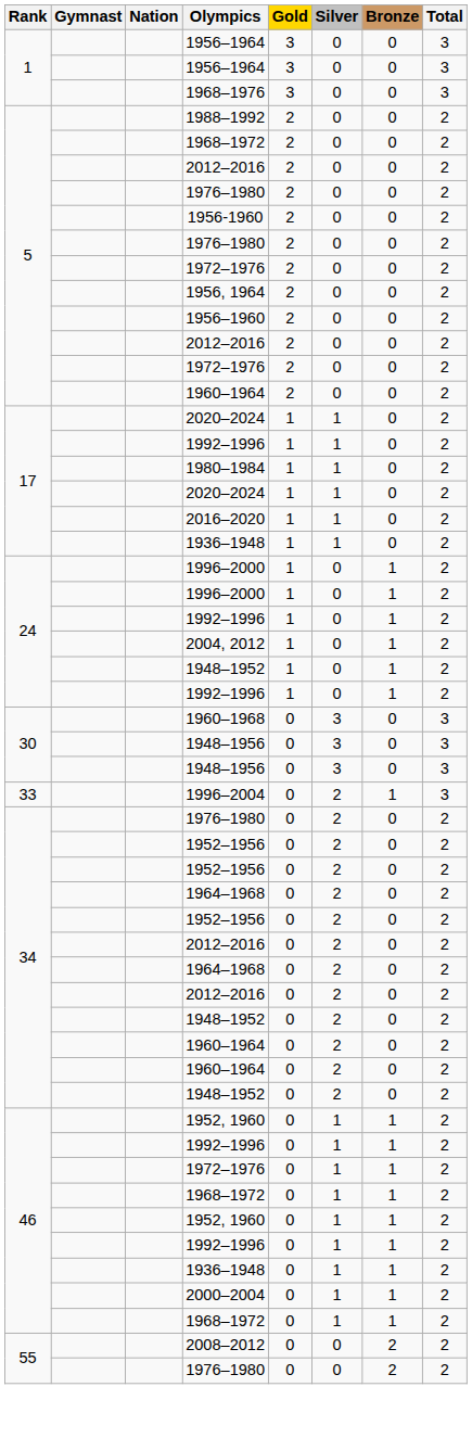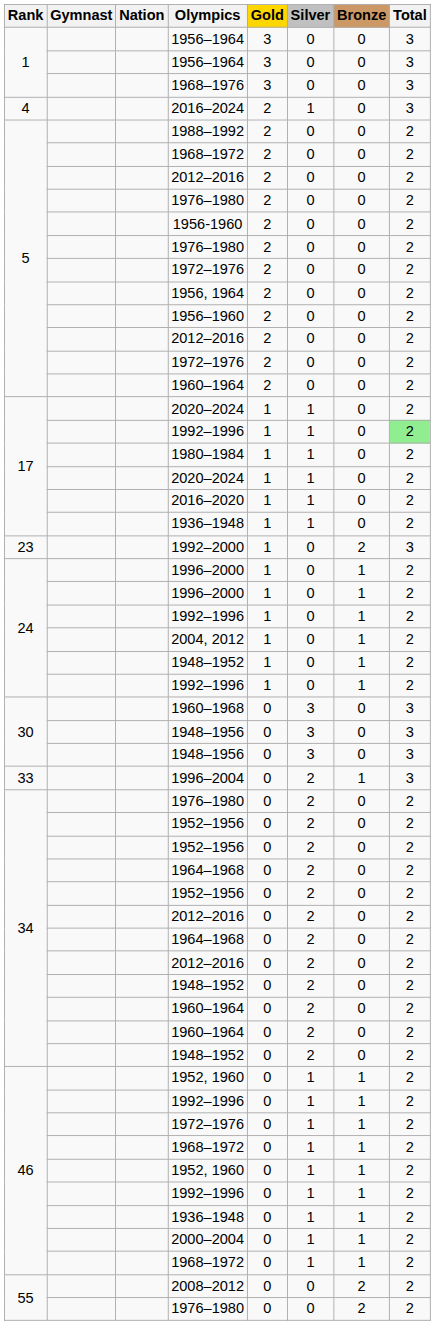 <table class="wikitable sortable" style="text-align:center">
 <tr>
 <th>Rank</th>
 <th>Gymnast</th>
 <th>Nation</th>
 <th>Olympics</th>
 <th style="background-color:gold">Gold</th>
 <th style="background-color:silver">Silver</th>
 <th style="background-color:#cc9966">Bronze</th>
 <th>Total</th>
 </tr>
 <tr>
 <td rowspan="3">1</td>
 <td align=left></td>
 <td></td>
 <td>1956–1964</td>
 <td>3</td>
 <td>0</td>
 <td>0</td>
 <td>3</td>
 </tr>
 <tr>
 <td align=left></td>
 <td></td>
 <td>1956–1964</td>
 <td>3</td>
 <td>0</td>
 <td>0</td>
 <td>3</td>
 </tr>
 <tr>
 <td align=left></td>
 <td></td>
 <td>1968–1976</td>
 <td>3</td>
 <td>0</td>
+<td>0</td>
+<td>3</td>
+</tr>
+<tr>
+<td>4</td>
+<td align=left></td>
+<td></td>
+<td>2016–2024</td>
+<td>2</td>
+<td>1</td>
 <td>0</td>
 <td>3</td>
 </tr>
 <tr>
 <td rowspan="12">5</td>
 <td align=left></td>
 <td><br></td>
 <td>1988–1992</td>
 <td>2</td>
 <td>0</td>
 <td>0</td>
 <td>2</td>
 </tr>
 <tr>
 <td align=left></td>
 <td></td>
 <td>1968–1972</td>
 <td>2</td>
 <td>0</td>
 <td>0</td>
 <td>2</td>
 </tr>
 <tr>
 <td align=left></td>
 <td></td>
 <td>2012–2016</td>
 <td>2</td>
 <td>0</td>
 <td>0</td>
 <td>2</td>
 </tr>
 <tr>
 <td align=left></td>
 <td></td>
 <td>1976–1980</td>
 <td>2</td>
 <td>0</td>
 <td>0</td>
 <td>2</td>
 </tr>
 <tr>
 <td align=left></td>
 <td></td>
 <td>1956-1960</td>
 <td>2</td>
 <td>0</td>
 <td>0</td>
 <td>2</td>
 </tr>
 <tr>
 <td align=left></td>
 <td></td>
 <td>1976–1980</td>
 <td>2</td>
 <td>0</td>
 <td>0</td>
 <td>2</td>
 </tr>
 <tr>
 <td align=left></td>
 <td></td>
 <td>1972–1976</td>
 <td>2</td>
 <td>0</td>
 <td>0</td>
 <td>2</td>
 </tr>
 <tr>
 <td align=left></td>
 <td></td>
 <td>1956, 1964</td>
 <td>2</td>
 <td>0</td>
 <td>0</td>
 <td>2</td>
 </tr>
 <tr>
 <td align=left></td>
 <td></td>
 <td>1956–1960</td>
 <td>2</td>
 <td>0</td>
 <td>0</td>
 <td>2</td>
 </tr>
 <tr>
 <td align=left></td>
 <td></td>
 <td>2012–2016</td>
 <td>2</td>
 <td>0</td>
 <td>0</td>
 <td>2</td>
 </tr>
 <tr>
 <td align=left></td>
 <td></td>
 <td>1972–1976</td>
 <td>2</td>
 <td>0</td>
 <td>0</td>
 <td>2</td>
 </tr>
 <tr>
 <td align=left></td>
 <td></td>
 <td>1960–1964</td>
 <td>2</td>
 <td>0</td>
 <td>0</td>
 <td>2</td>
 </tr>
 <tr>
 <td rowspan="6">17</td>
 <td align=left></td>
 <td></td>
 <td>2020–2024</td>
 <td>1</td>
 <td>1</td>
 <td>0</td>
 <td>2</td>
 </tr>
 <tr>
 <td align=left></td>
 <td><br></td>
 <td>1992–1996</td>
 <td>1</td>
 <td>1</td>
 <td>0</td>
-<td>2</td>
+<td style="background: lightgreen;">2</td>
 </tr>
 <tr>
 <td align=left></td>
 <td></td>
 <td>1980–1984</td>
 <td>1</td>
 <td>1</td>
 <td>0</td>
 <td>2</td>
 </tr>
 <tr>
 <td align=left></td>
 <td></td>
 <td>2020–2024</td>
 <td>1</td>
 <td>1</td>
 <td>0</td>
 <td>2</td>
 </tr>
 <tr>
 <td align=left></td>
 <td><br></td>
 <td>2016–2020</td>
 <td>1</td>
 <td>1</td>
 <td>0</td>
 <td>2</td>
 </tr>
 <tr>
 <td align=left></td>
 <td></td>
 <td>1936–1948</td>
 <td>1</td>
 <td>1</td>
 <td>0</td>
 <td>2</td>
+</tr>
+<tr>
+<td>23</td>
+<td align=left></td>
+<td></td>
+<td>1992–2000</td>
+<td>1</td>
+<td>0</td>
+<td>2</td>
+<td>3</td>
 </tr>
 <tr>
 <td rowspan="6">24</td>
 <td align=left></td>
 <td></td>
 <td>1996–2000</td>
 <td>1</td>
 <td>0</td>
 <td>1</td>
 <td>2</td>
 </tr>
 <tr>
 <td align=left></td>
 <td></td>
 <td>1996–2000</td>
 <td>1</td>
 <td>0</td>
 <td>1</td>
 <td>2</td>
 </tr>
 <tr>
 <td align=left></td>
 <td></td>
 <td>1992–1996</td>
 <td>1</td>
 <td>0</td>
 <td>1</td>
 <td>2</td>
 </tr>
 <tr>
 <td align=left></td>
 <td></td>
 <td>2004, 2012</td>
 <td>1</td>
 <td>0</td>
 <td>1</td>
 <td>2</td>
 </tr>
 <tr>
 <td align=left></td>
 <td></td>
 <td>1948–1952</td>
 <td>1</td>
 <td>0</td>
 <td>1</td>
 <td>2</td>
 </tr>
 <tr>
 <td align=left></td>
 <td></td>
 <td>1992–1996</td>
 <td>1</td>
 <td>0</td>
 <td>1</td>
 <td>2</td>
 </tr>
 <tr>
 <td rowspan="3">30</td>
 <td align=left></td>
 <td></td>
 <td>1960–1968</td>
 <td>0</td>
 <td>3</td>
 <td>0</td>
 <td>3</td>
 </tr>
 <tr>
 <td align=left></td>
 <td></td>
 <td>1948–1956</td>
 <td>0</td>
 <td>3</td>
 <td>0</td>
 <td>3</td>
 </tr>
 <tr>
 <td align=left></td>
 <td></td>
 <td>1948–1956</td>
 <td>0</td>
 <td>3</td>
 <td>0</td>
 <td>3</td>
 </tr>
 <tr>
 <td>33</td>
 <td align=left></td>
 <td></td>
 <td>1996–2004</td>
 <td>0</td>
 <td>2</td>
 <td>1</td>
 <td>3</td>
 </tr>
 <tr>
 <td rowspan="12">34</td>
 <td align=left></td>
 <td></td>
 <td>1976–1980</td>
 <td>0</td>
 <td>2</td>
 <td>0</td>
 <td>2</td>
 </tr>
 <tr>
 <td align=left></td>
 <td></td>
 <td>1952–1956</td>
 <td>0</td>
 <td>2</td>
 <td>0</td>
 <td>2</td>
 </tr>
 <tr>
 <td align=left></td>
 <td></td>
 <td>1952–1956</td>
 <td>0</td>
 <td>2</td>
 <td>0</td>
 <td>2</td>
 </tr>
 <tr>
 <td align=left></td>
 <td></td>
 <td>1964–1968</td>
 <td>0</td>
 <td>2</td>
 <td>0</td>
 <td>2</td>
 </tr>
 <tr>
 <td align=left></td>
 <td></td>
 <td>1952–1956</td>
 <td>0</td>
 <td>2</td>
 <td>0</td>
 <td>2</td>
 </tr>
 <tr>
 <td align=left></td>
 <td></td>
 <td>2012–2016</td>
 <td>0</td>
 <td>2</td>
 <td>0</td>
 <td>2</td>
 </tr>
 <tr>
 <td align=left></td>
 <td></td>
 <td>1964–1968</td>
 <td>0</td>
 <td>2</td>
 <td>0</td>
 <td>2</td>
 </tr>
 <tr>
 <td align=left></td>
 <td></td>
 <td>2012–2016</td>
 <td>0</td>
 <td>2</td>
 <td>0</td>
 <td>2</td>
 </tr>
 <tr>
 <td align=left></td>
 <td></td>
 <td>1948–1952</td>
 <td>0</td>
 <td>2</td>
 <td>0</td>
 <td>2</td>
 </tr>
 <tr>
 <td align=left></td>
 <td></td>
 <td>1960–1964</td>
 <td>0</td>
 <td>2</td>
 <td>0</td>
 <td>2</td>
 </tr>
 <tr>
 <td align=left></td>
 <td></td>
 <td>1960–1964</td>
 <td>0</td>
 <td>2</td>
 <td>0</td>
 <td>2</td>
 </tr>
 <tr>
 <td align=left></td>
 <td></td>
 <td>1948–1952</td>
 <td>0</td>
 <td>2</td>
 <td>0</td>
 <td>2</td>
 </tr>
 <tr>
 <td rowspan="9">46</td>
 <td align=left></td>
 <td></td>
 <td>1952, 1960</td>
 <td>0</td>
 <td>1</td>
 <td>1</td>
 <td>2</td>
 </tr>
 <tr>
 <td align=left></td>
 <td></td>
 <td>1992–1996</td>
 <td>0</td>
 <td>1</td>
 <td>1</td>
 <td>2</td>
 </tr>
 <tr>
 <td align=left></td>
 <td></td>
 <td>1972–1976</td>
 <td>0</td>
 <td>1</td>
 <td>1</td>
 <td>2</td>
 </tr>
 <tr>
 <td align=left></td>
 <td></td>
 <td>1968–1972</td>
 <td>0</td>
 <td>1</td>
 <td>1</td>
 <td>2</td>
 </tr>
 <tr>
 <td align=left></td>
 <td></td>
 <td>1952, 1960</td>
 <td>0</td>
 <td>1</td>
 <td>1</td>
 <td>2</td>
 </tr>
 <tr>
 <td align=left></td>
 <td></td>
 <td>1992–1996</td>
 <td>0</td>
 <td>1</td>
 <td>1</td>
 <td>2</td>
 </tr>
 <tr>
 <td align=left></td>
 <td></td>
 <td>1936–1948</td>
 <td>0</td>
 <td>1</td>
 <td>1</td>
 <td>2</td>
 </tr>
 <tr>
 <td align=left></td>
 <td></td>
 <td>2000–2004</td>
 <td>0</td>
 <td>1</td>
 <td>1</td>
 <td>2</td>
 </tr>
 <tr>
 <td align=left></td>
 <td></td>
 <td>1968–1972</td>
 <td>0</td>
 <td>1</td>
 <td>1</td>
 <td>2</td>
 </tr>
 <tr>
 <td rowspan="2">55</td>
 <td align=left></td>
 <td></td>
 <td>2008–2012</td>
 <td>0</td>
 <td>0</td>
 <td>2</td>
 <td>2</td>
 </tr>
 <tr>
 <td align=left></td>
 <td></td>
 <td>1976–1980</td>
 <td>0</td>
 <td>0</td>
 <td>2</td>
 <td>2</td>
 </tr>
 </table>
